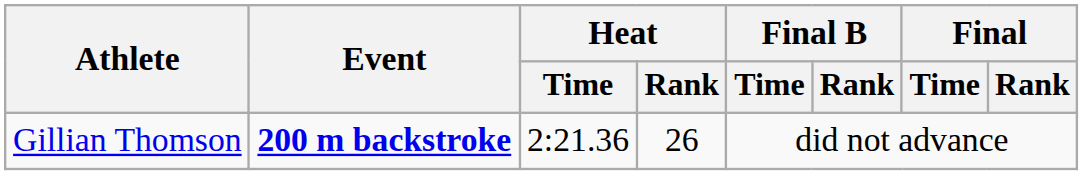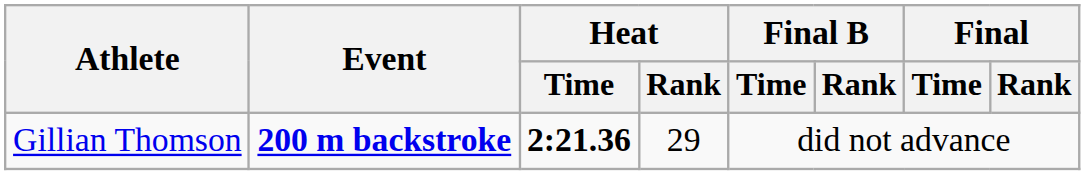 <table class=wikitable style="font-size:90%">
 <tr>
 <th rowspan="2">Athlete</th>
 <th rowspan="2">Event</th>
 <th colspan="2">Heat</th>
 <th colspan="2">Final B</th>
 <th colspan="2">Final</th>
 </tr>
 <tr style="font-size:95%">
 <th>Time</th>
 <th>Rank</th>
 <th>Time</th>
 <th>Rank</th>
 <th>Time</th>
 <th>Rank</th>
 </tr>
 <tr align=center>
 <td align=left><a href='#'>Gillian Thomson</a></td>
 <td align=left><strong><a href='#'>200 m backstroke</a></strong></td>
-<td>2:21.36</td>
-<td>26</td>
+<td><strong>2:21.36</strong></td>
+<td>29</td>
 <td colspan=6>did not advance</td>
 </tr>
 </table>
